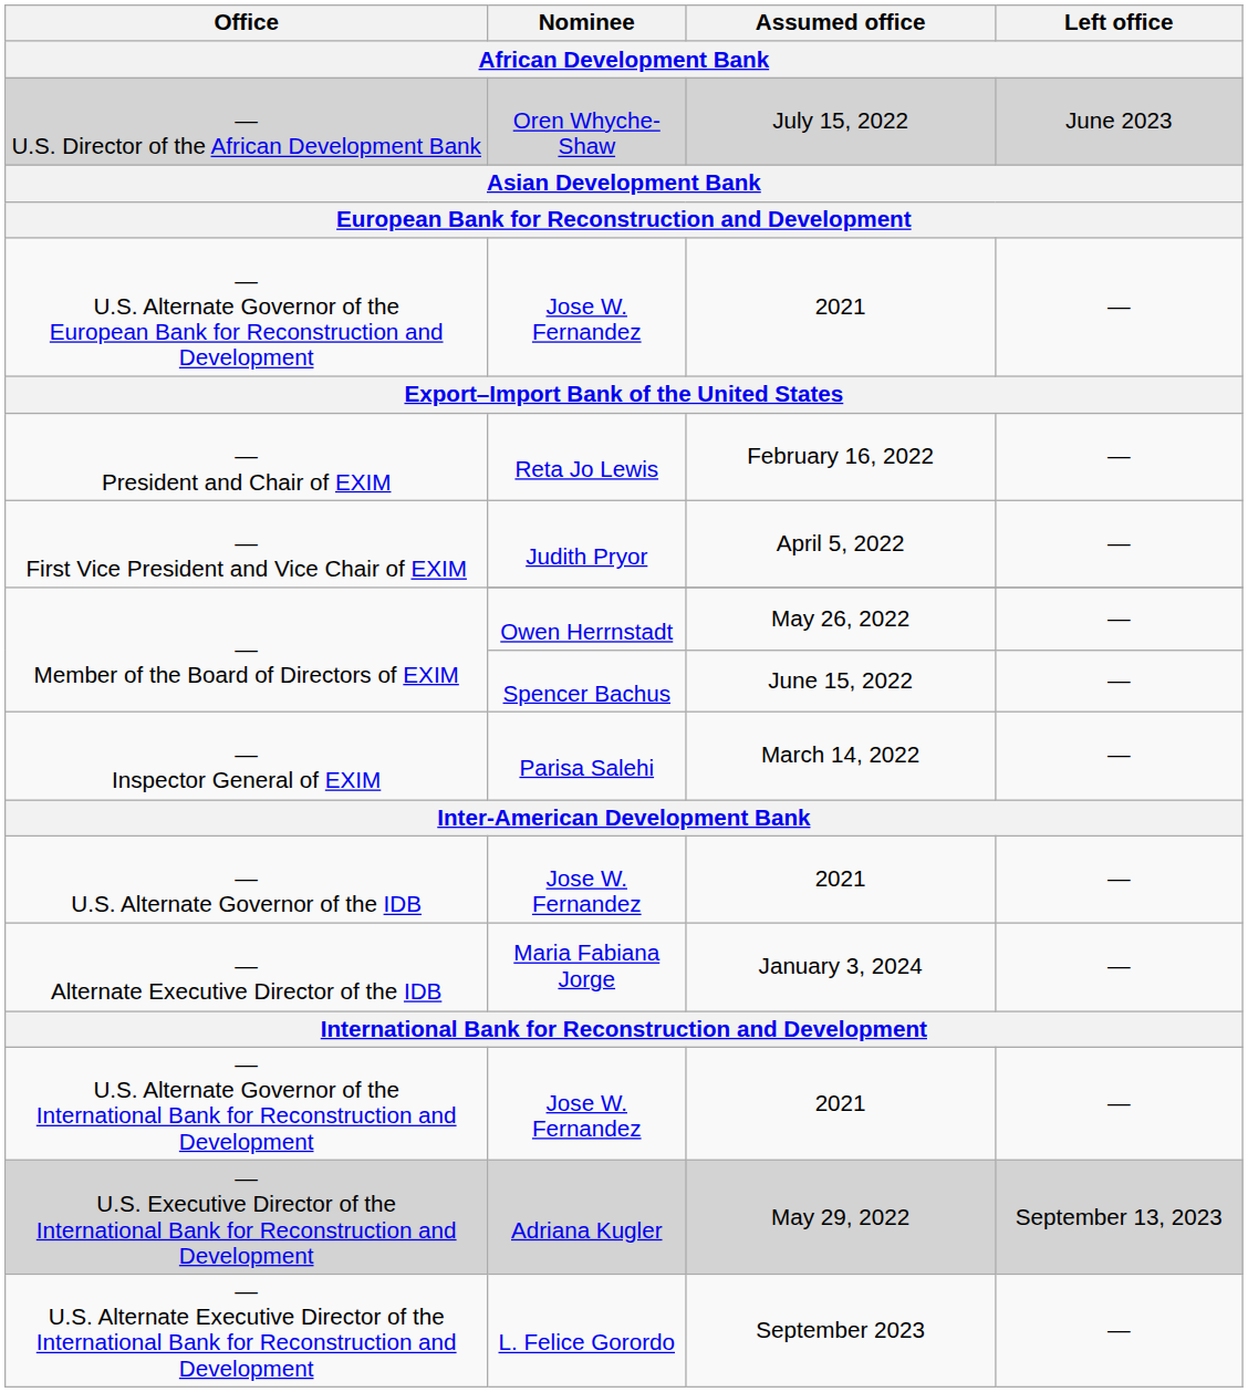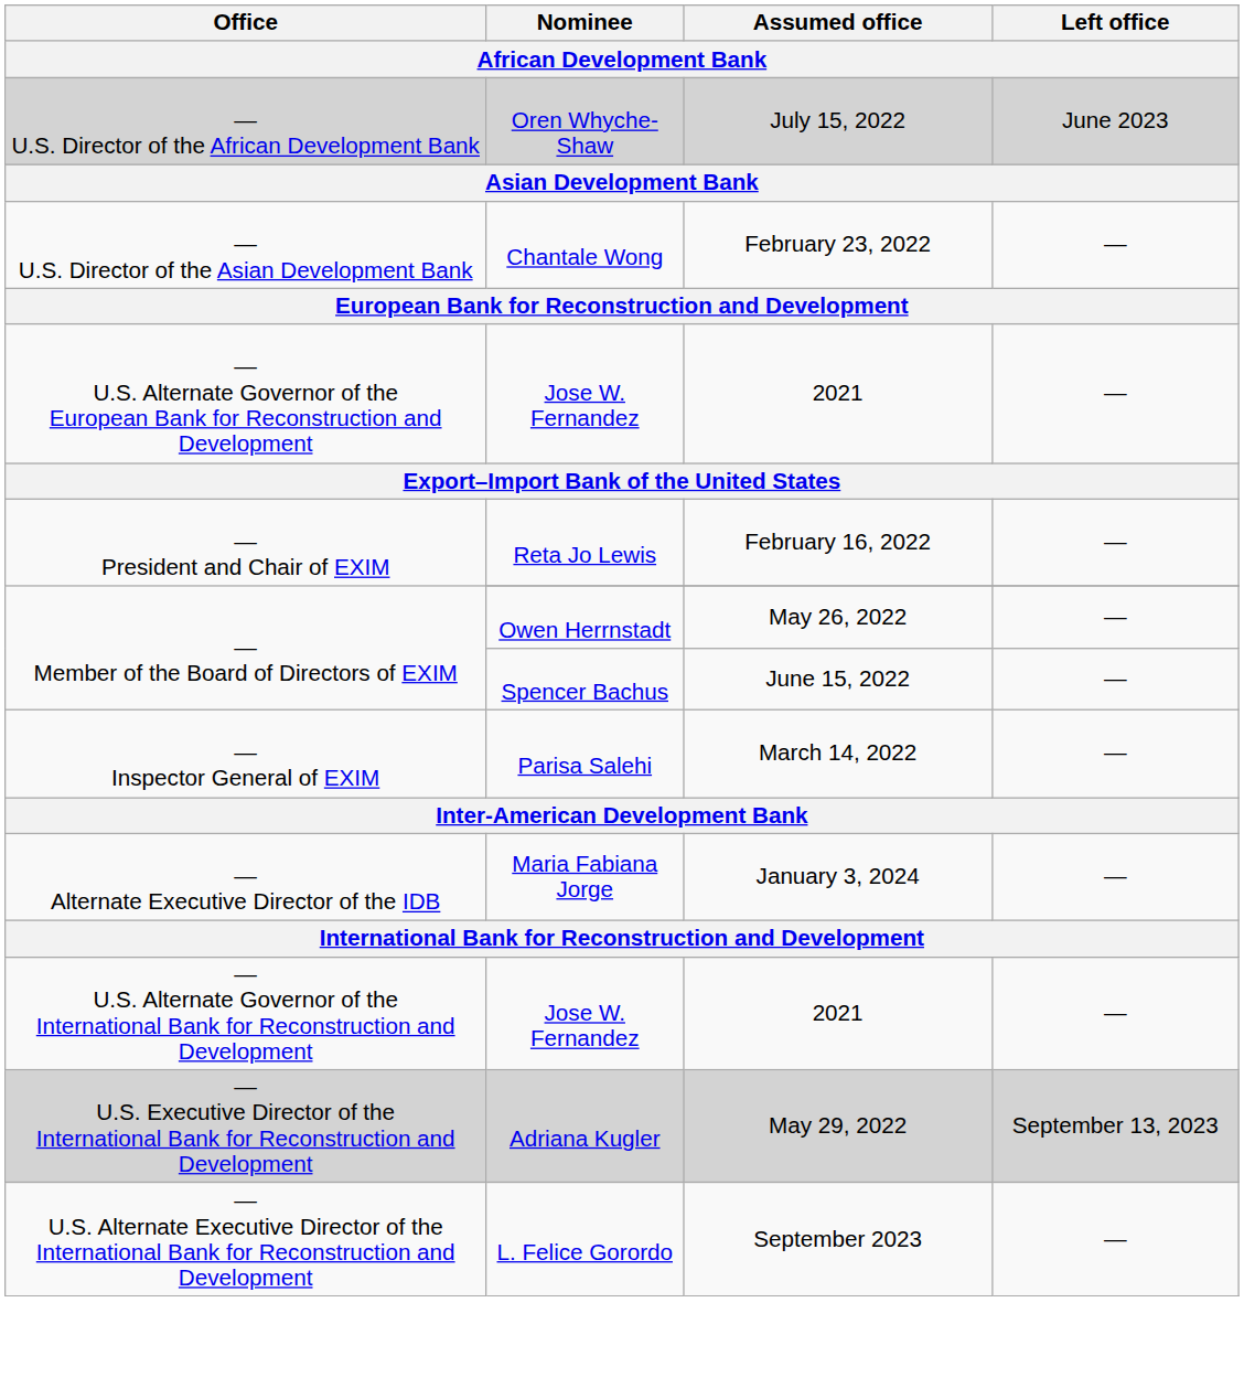 <table class="wikitable sortable" style="text-align:center">
 <tr>
 <th>Office</th>
 <th>Nominee</th>
 <th style="width:25%;" data-sort-type="date">Assumed office</th>
 <th style="width:20%;" data-sort-type="date">Left office</th>
 </tr>
 <tr>
 <th colspan=4><a href='#'>African Development Bank</a></th>
 </tr>
 <tr style="background:lightgray;">
 <td><br>—<br>U.S. Director of the <a href='#'>African Development Bank</a></td>
 <td><br><a href='#'>Oren Whyche-Shaw</a></td>
 <td>July 15, 2022<br></td>
 <td>June 2023</td>
 </tr>
 <tr>
 <th colspan=4><a href='#'>Asian Development Bank</a></th>
 </tr>
 <tr>
+<td><br>—<br>U.S. Director of the <a href='#'>Asian Development Bank</a></td>
+<td><br><a href='#'>Chantale Wong</a></td>
+<td>February 23, 2022<br></td>
+<td>—</td>
+</tr>
+<tr>
 <th colspan=4><a href='#'>European Bank for Reconstruction and Development</a></th>
 </tr>
 <tr>
 <td><br>—<br>U.S. Alternate Governor of the<br><a href='#'>European Bank for Reconstruction and Development</a></td>
 <td><br><a href='#'>Jose W. Fernandez</a></td>
 <td>2021<br></td>
 <td>—</td>
 </tr>
 <tr>
 <th colspan=4><a href='#'>Export–Import Bank of the United States</a></th>
 </tr>
 <tr>
 <td><br>—<br>President and Chair of <a href='#'>EXIM</a></td>
 <td><br><a href='#'>Reta Jo Lewis</a></td>
 <td>February 16, 2022<br></td>
-<td>—</td>
-</tr>
-<tr>
-<td><br>—<br>First Vice President and Vice Chair of <a href='#'>EXIM</a></td>
-<td><br><a href='#'>Judith Pryor</a></td>
-<td>April 5, 2022<br></td>
 <td>—</td>
 </tr>
 <tr>
 <td rowspan=3><br>—<br>Member of the Board of Directors of <a href='#'>EXIM</a></td>
 </tr>
 <tr>
 <td><br><a href='#'>Owen Herrnstadt</a></td>
 <td>May 26, 2022<br></td>
 <td>—</td>
 </tr>
 <tr>
 <td><br><a href='#'>Spencer Bachus</a><br></td>
 <td>June 15, 2022<br></td>
 <td>—</td>
 </tr>
 <tr>
 <td><br>—<br>Inspector General of <a href='#'>EXIM</a></td>
 <td><br><a href='#'>Parisa Salehi</a></td>
 <td>March 14, 2022<br></td>
 <td>—</td>
 </tr>
 <tr>
 <th colspan=4><a href='#'>Inter-American Development Bank</a></th>
-</tr>
-<tr>
-<td><br>—<br>U.S. Alternate Governor of the <a href='#'>IDB</a></td>
-<td><br><a href='#'>Jose W. Fernandez</a></td>
-<td>2021<br></td>
-<td>—</td>
 </tr>
 <tr>
 <td><br>—<br>Alternate Executive Director of the <a href='#'>IDB</a></td>
 <td><a href='#'>Maria Fabiana Jorge</a></td>
 <td>January 3, 2024<br></td>
 <td>—</td>
 </tr>
 <tr>
 <th colspan=4><a href='#'>International Bank for Reconstruction and Development</a></th>
 </tr>
 <tr>
 <td>—<br>U.S. Alternate Governor of the<br><a href='#'>International Bank for Reconstruction and Development</a></td>
 <td><br><a href='#'>Jose W. Fernandez</a></td>
 <td>2021<br></td>
 <td>—</td>
 </tr>
 <tr style="background:lightgray;">
 <td>—<br>U.S. Executive Director of the<br><a href='#'>International Bank for Reconstruction and Development</a></td>
 <td><br><a href='#'>Adriana Kugler</a></td>
 <td>May 29, 2022<br></td>
 <td>September 13, 2023</td>
 </tr>
 <tr>
 <td>—<br>U.S. Alternate Executive Director of the<br><a href='#'>International Bank for Reconstruction and Development</a></td>
 <td><br><a href='#'>L. Felice Gorordo</a></td>
 <td>September 2023<br></td>
 <td>—</td>
 </tr>
 </table>
